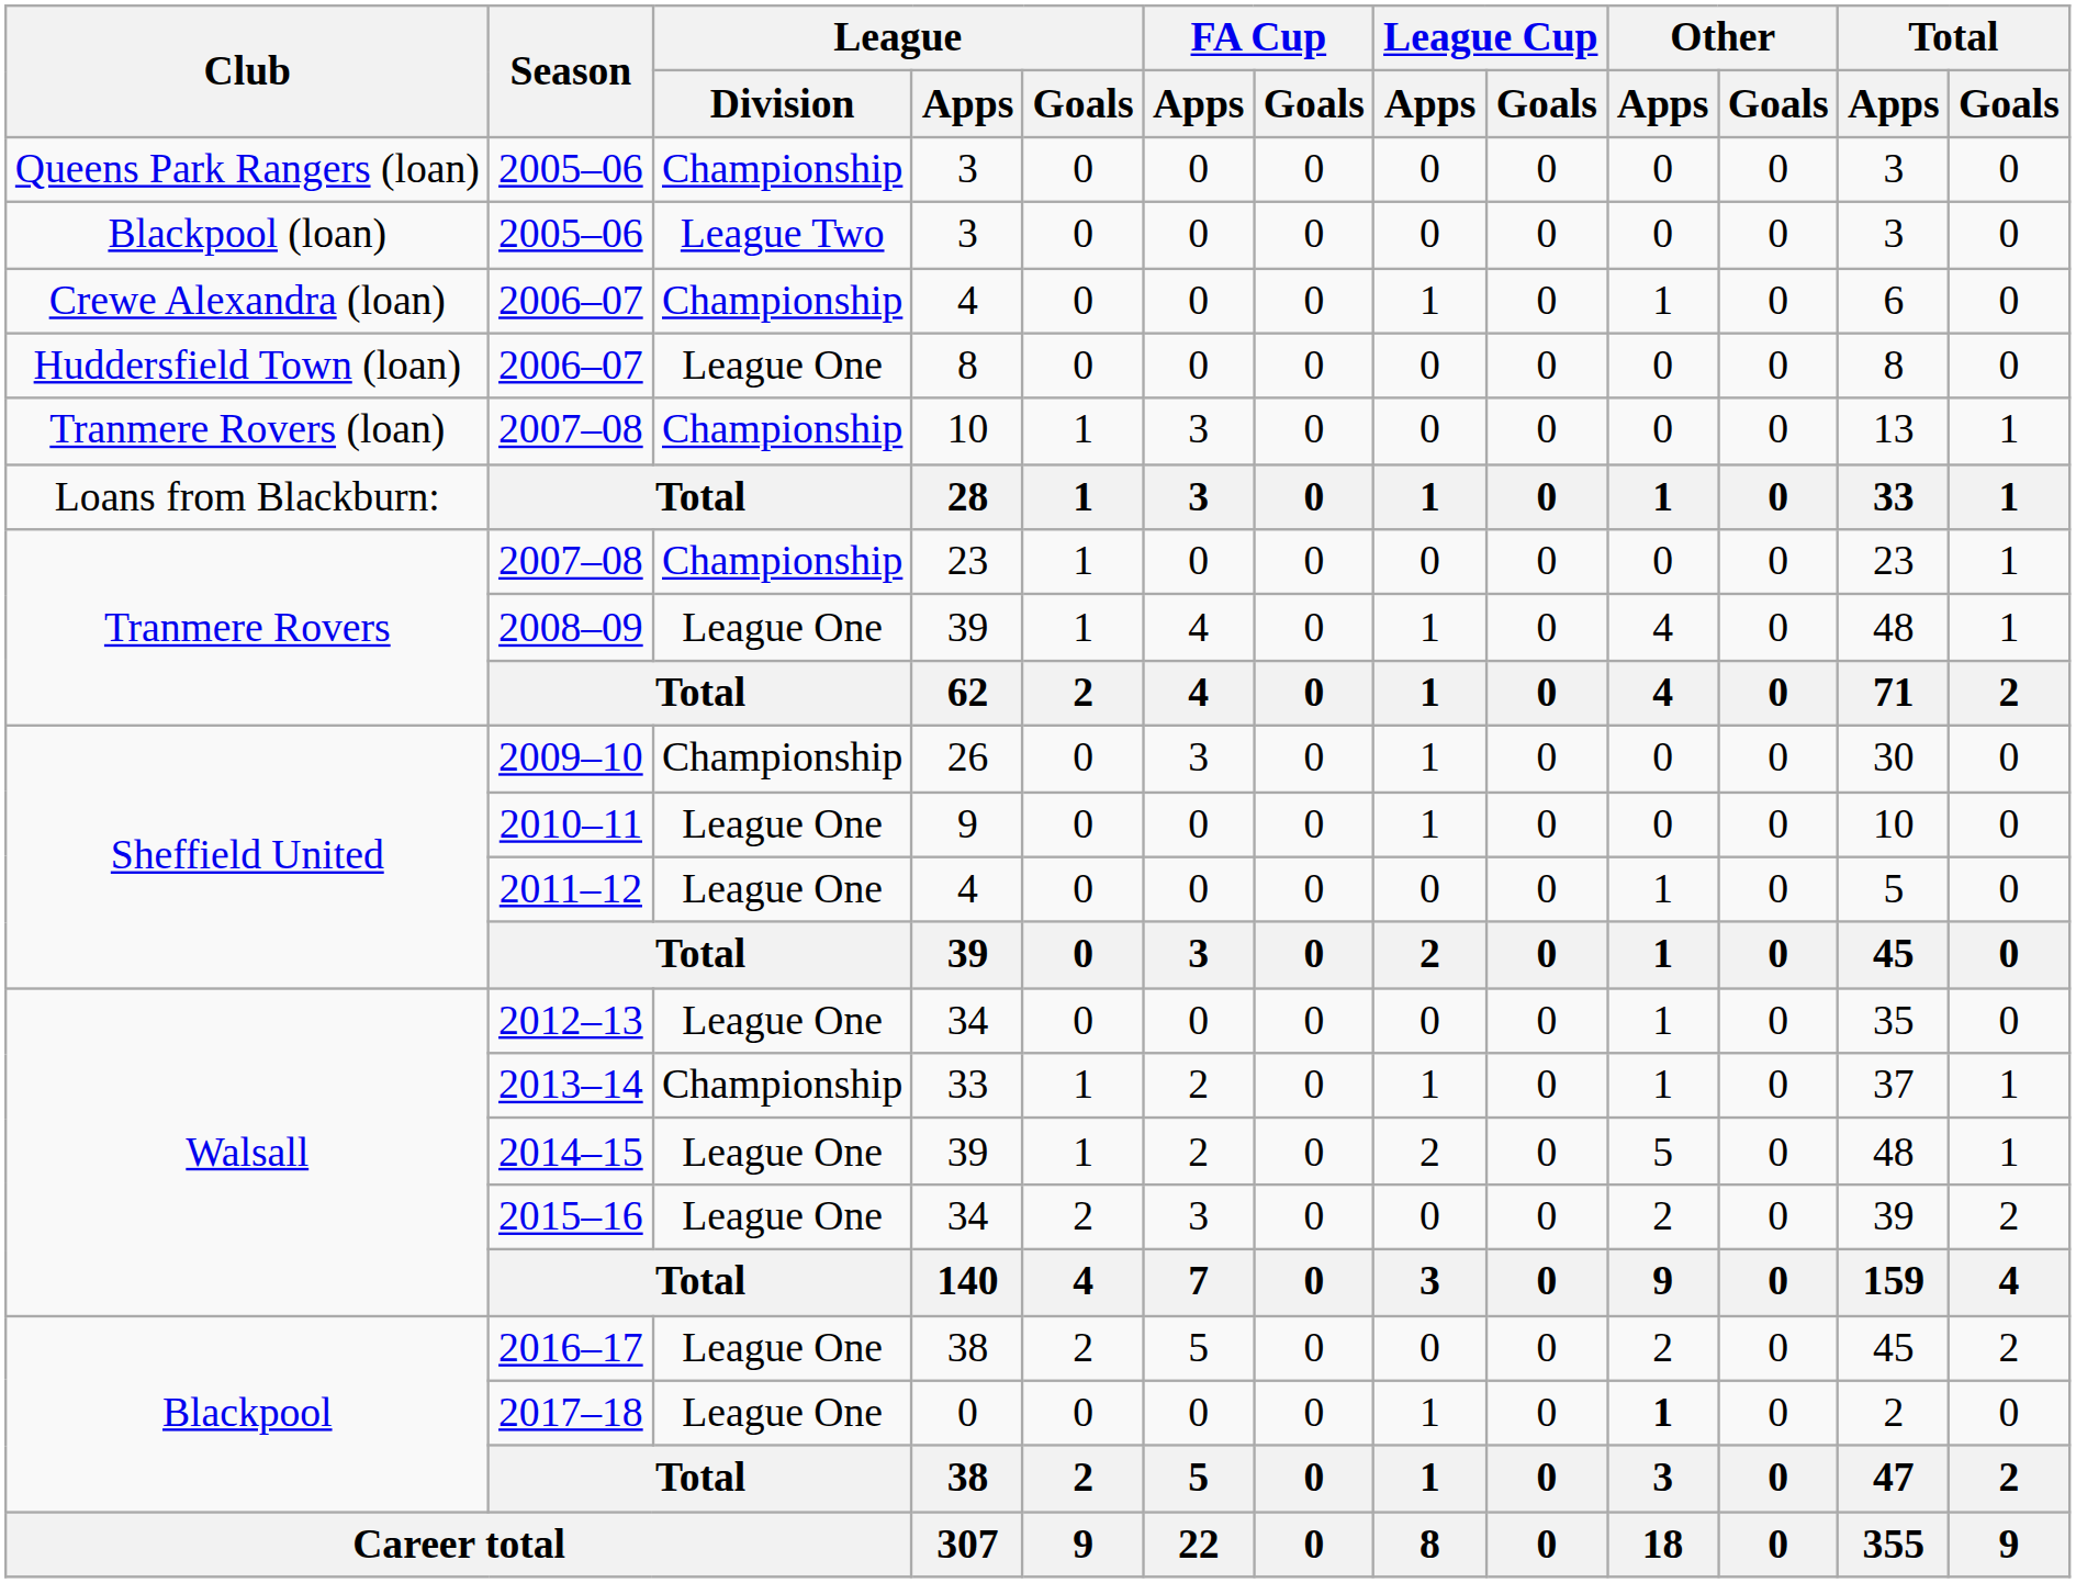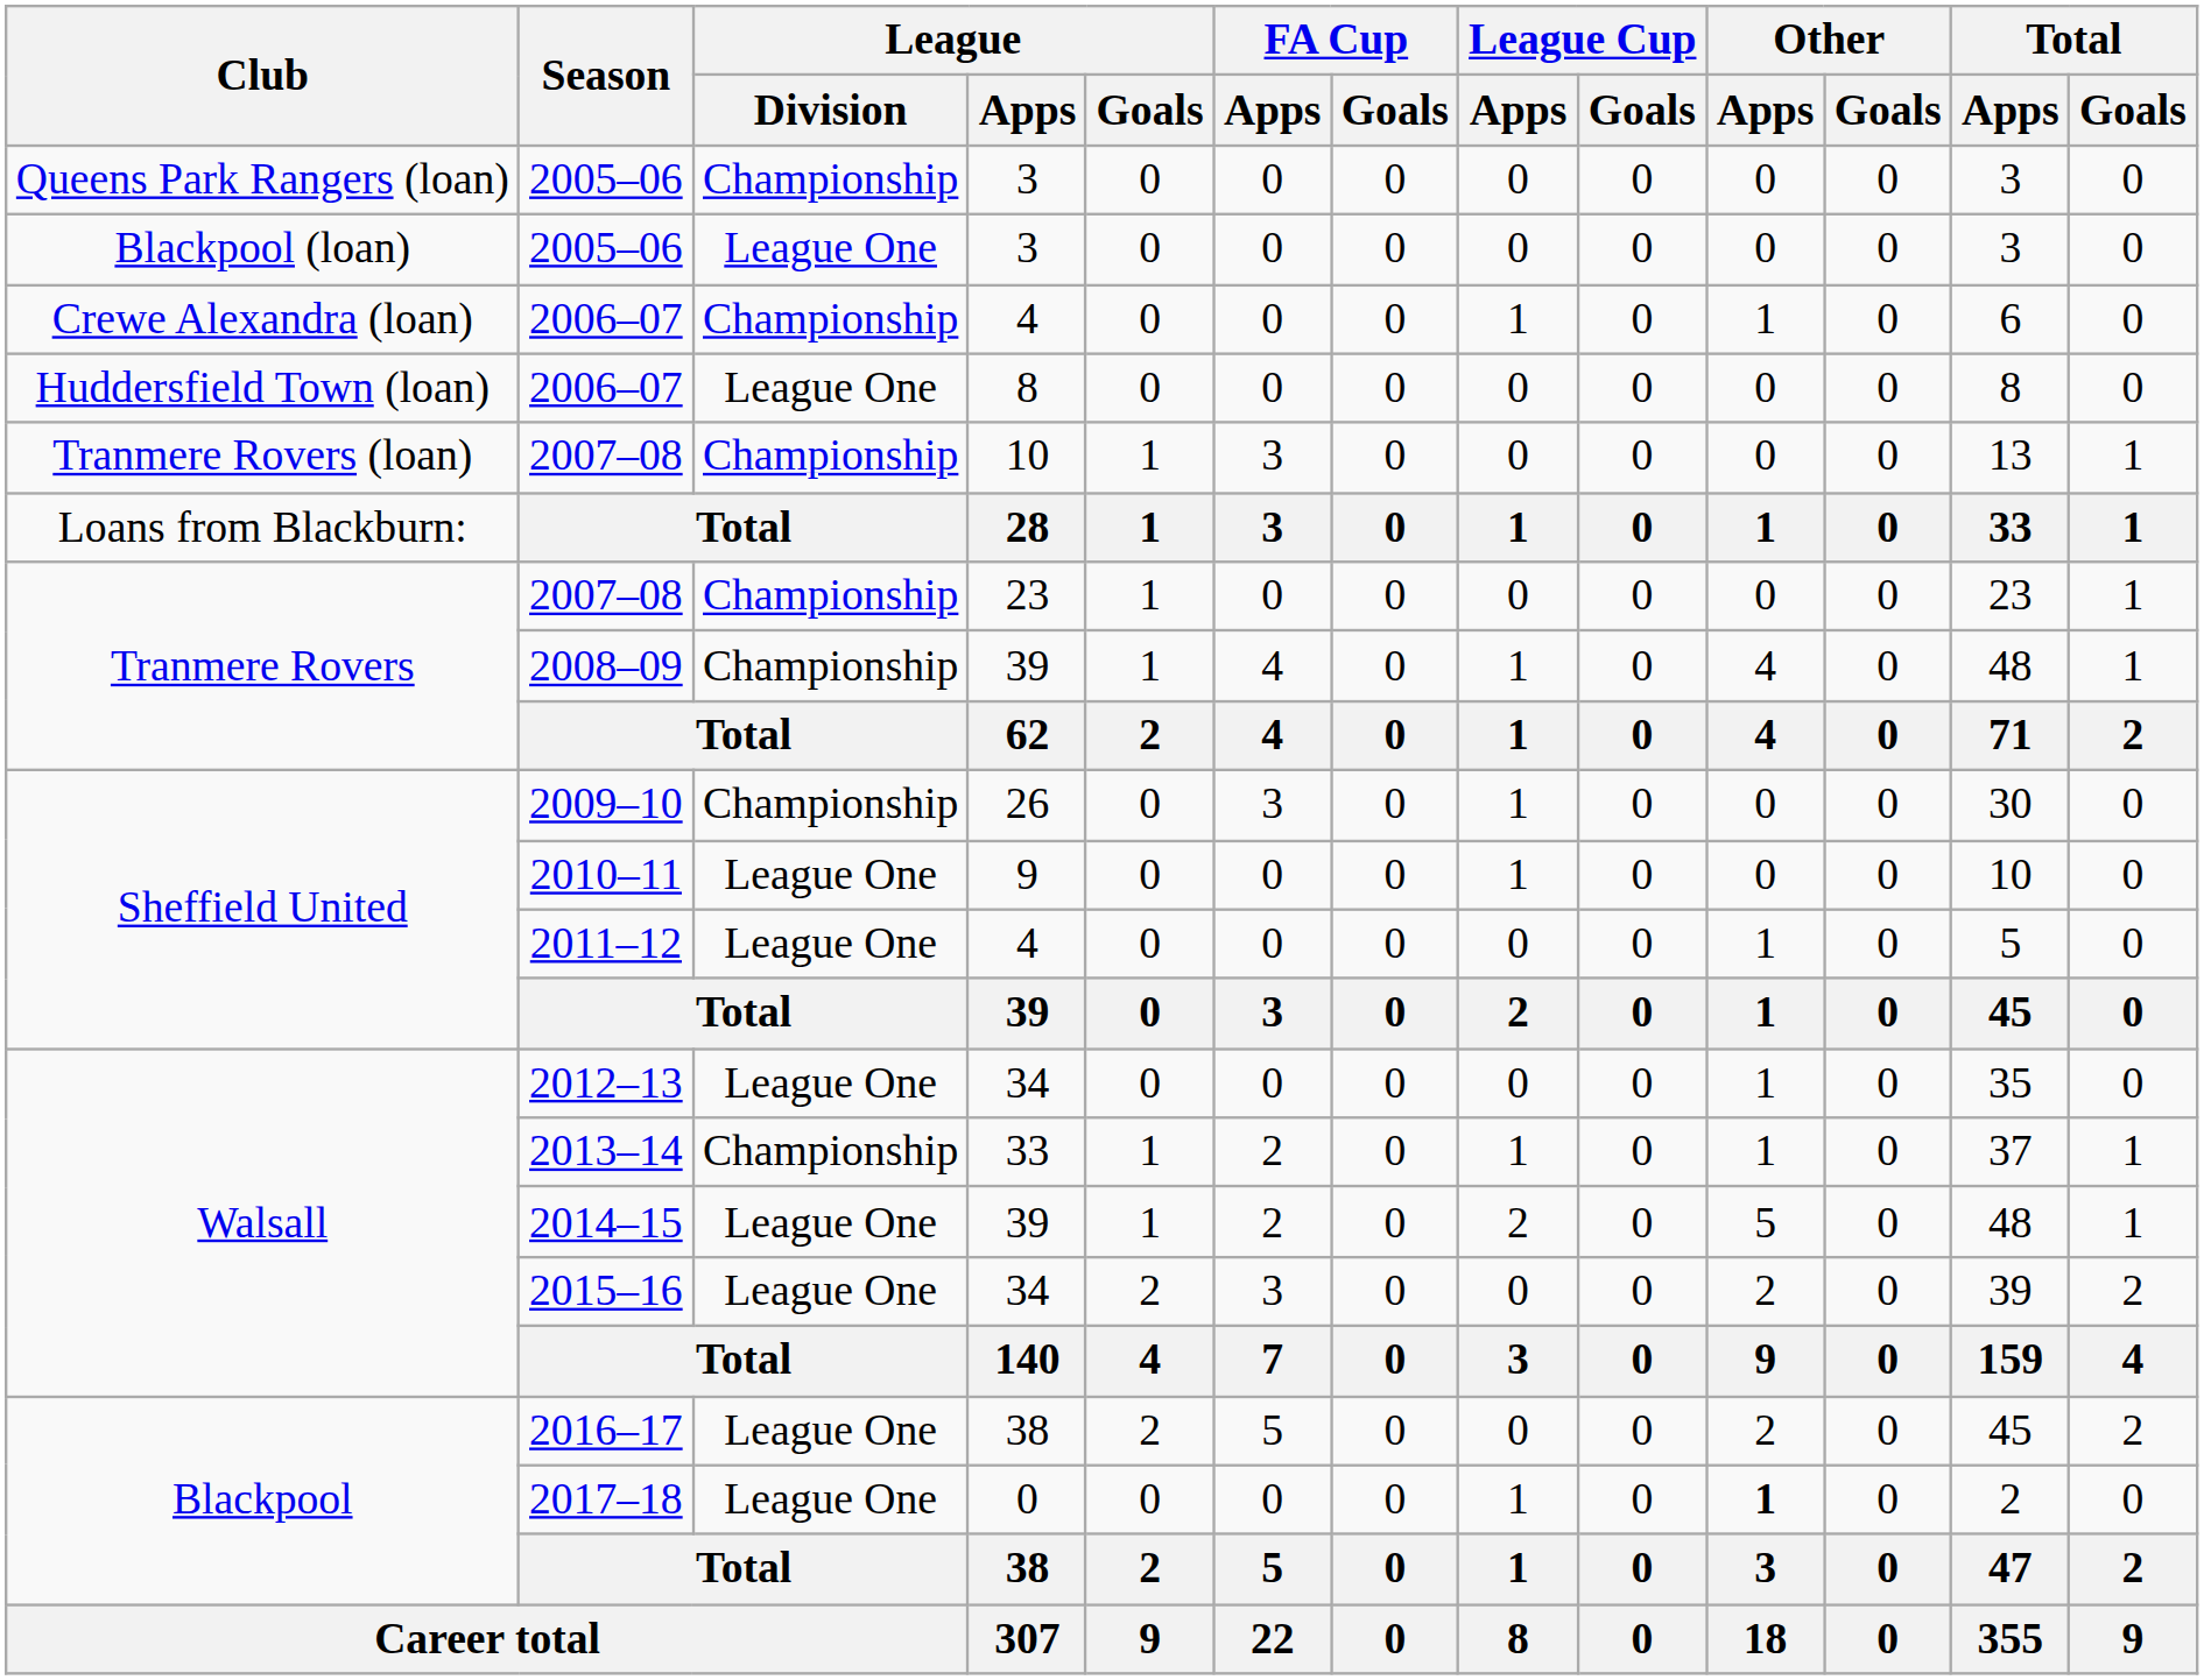 <table class="wikitable" style="text-align:center">
 <tr>
 <th rowspan="2">Club</th>
 <th rowspan="2">Season</th>
 <th colspan="3">League</th>
 <th colspan="2"><a href='#'>FA Cup</a></th>
 <th colspan="2"><a href='#'>League Cup</a></th>
 <th colspan="2">Other</th>
 <th colspan="2">Total</th>
 </tr>
 <tr>
 <th>Division</th>
 <th>Apps</th>
 <th>Goals</th>
 <th>Apps</th>
 <th>Goals</th>
 <th>Apps</th>
 <th>Goals</th>
 <th>Apps</th>
 <th>Goals</th>
 <th>Apps</th>
 <th>Goals</th>
 </tr>
 <tr>
 <td><a href='#'>Queens Park Rangers</a> (loan)</td>
 <td><a href='#'>2005–06</a></td>
 <td><a href='#'>Championship</a></td>
 <td>3</td>
 <td>0</td>
 <td>0</td>
 <td>0</td>
 <td>0</td>
 <td>0</td>
 <td>0</td>
 <td>0</td>
 <td>3</td>
 <td>0</td>
 </tr>
 <tr>
 <td><a href='#'>Blackpool</a> (loan)</td>
 <td><a href='#'>2005–06</a></td>
-<td><a href='#'>League Two</a></td>
+<td><a href='#'>League One</a></td>
 <td>3</td>
 <td>0</td>
 <td>0</td>
 <td>0</td>
 <td>0</td>
 <td>0</td>
 <td>0</td>
 <td>0</td>
 <td>3</td>
 <td>0</td>
 </tr>
 <tr>
 <td><a href='#'>Crewe Alexandra</a> (loan)</td>
 <td><a href='#'>2006–07</a></td>
 <td><a href='#'>Championship</a></td>
 <td>4</td>
 <td>0</td>
 <td>0</td>
 <td>0</td>
 <td>1</td>
 <td>0</td>
 <td>1</td>
 <td>0</td>
 <td>6</td>
 <td>0</td>
 </tr>
 <tr>
 <td><a href='#'>Huddersfield Town</a> (loan)</td>
 <td><a href='#'>2006–07</a></td>
 <td>League One</td>
 <td>8</td>
 <td>0</td>
 <td>0</td>
 <td>0</td>
 <td>0</td>
 <td>0</td>
 <td>0</td>
 <td>0</td>
 <td>8</td>
 <td>0</td>
 </tr>
 <tr>
 <td><a href='#'>Tranmere Rovers</a> (loan)</td>
 <td><a href='#'>2007–08</a></td>
 <td><a href='#'>Championship</a></td>
 <td>10</td>
 <td>1</td>
 <td>3</td>
 <td>0</td>
 <td>0</td>
 <td>0</td>
 <td>0</td>
 <td>0</td>
 <td>13</td>
 <td>1</td>
 </tr>
 <tr>
 <td>Loans from Blackburn:</td>
 <th colspan="2">Total</th>
 <th>28</th>
 <th>1</th>
 <th>3</th>
 <th>0</th>
 <th>1</th>
 <th>0</th>
 <th>1</th>
 <th>0</th>
 <th>33</th>
 <th>1</th>
 </tr>
 <tr>
 <td rowspan="3"><a href='#'>Tranmere Rovers</a></td>
 <td><a href='#'>2007–08</a></td>
 <td><a href='#'>Championship</a></td>
 <td>23</td>
 <td>1</td>
 <td>0</td>
 <td>0</td>
 <td>0</td>
 <td>0</td>
 <td>0</td>
 <td>0</td>
 <td>23</td>
 <td>1</td>
 </tr>
 <tr>
 <td><a href='#'>2008–09</a></td>
-<td>League One</td>
+<td>Championship</td>
 <td>39</td>
 <td>1</td>
 <td>4</td>
 <td>0</td>
 <td>1</td>
 <td>0</td>
 <td>4</td>
 <td>0</td>
 <td>48</td>
 <td>1</td>
 </tr>
 <tr>
 <th colspan="2">Total</th>
 <th>62</th>
 <th>2</th>
 <th>4</th>
 <th>0</th>
 <th>1</th>
 <th>0</th>
 <th>4</th>
 <th>0</th>
 <th>71</th>
 <th>2</th>
 </tr>
 <tr>
 <td rowspan="4"><a href='#'>Sheffield United</a></td>
 <td><a href='#'>2009–10</a></td>
 <td>Championship</td>
 <td>26</td>
 <td>0</td>
 <td>3</td>
 <td>0</td>
 <td>1</td>
 <td>0</td>
 <td>0</td>
 <td>0</td>
 <td>30</td>
 <td>0</td>
 </tr>
 <tr>
 <td><a href='#'>2010–11</a></td>
 <td>League One</td>
 <td>9</td>
 <td>0</td>
 <td>0</td>
 <td>0</td>
 <td>1</td>
 <td>0</td>
 <td>0</td>
 <td>0</td>
 <td>10</td>
 <td>0</td>
 </tr>
 <tr>
 <td><a href='#'>2011–12</a></td>
 <td>League One</td>
 <td>4</td>
 <td>0</td>
 <td>0</td>
 <td>0</td>
 <td>0</td>
 <td>0</td>
 <td>1</td>
 <td>0</td>
 <td>5</td>
 <td>0</td>
 </tr>
 <tr>
 <th colspan="2">Total</th>
 <th>39</th>
 <th>0</th>
 <th>3</th>
 <th>0</th>
 <th>2</th>
 <th>0</th>
 <th>1</th>
 <th>0</th>
 <th>45</th>
 <th>0</th>
 </tr>
 <tr>
 <td rowspan="5"><a href='#'>Walsall</a></td>
 <td><a href='#'>2012–13</a></td>
 <td>League One</td>
 <td>34</td>
 <td>0</td>
 <td>0</td>
 <td>0</td>
 <td>0</td>
 <td>0</td>
 <td>1</td>
 <td>0</td>
 <td>35</td>
 <td>0</td>
 </tr>
 <tr>
 <td><a href='#'>2013–14</a></td>
 <td>Championship</td>
 <td>33</td>
 <td>1</td>
 <td>2</td>
 <td>0</td>
 <td>1</td>
 <td>0</td>
 <td>1</td>
 <td>0</td>
 <td>37</td>
 <td>1</td>
 </tr>
 <tr>
 <td><a href='#'>2014–15</a></td>
 <td>League One</td>
 <td>39</td>
 <td>1</td>
 <td>2</td>
 <td>0</td>
 <td>2</td>
 <td>0</td>
 <td>5</td>
 <td>0</td>
 <td>48</td>
 <td>1</td>
 </tr>
 <tr>
 <td><a href='#'>2015–16</a></td>
 <td>League One</td>
 <td>34</td>
 <td>2</td>
 <td>3</td>
 <td>0</td>
 <td>0</td>
 <td>0</td>
 <td>2</td>
 <td>0</td>
 <td>39</td>
 <td>2</td>
 </tr>
 <tr>
 <th colspan="2">Total</th>
 <th>140</th>
 <th>4</th>
 <th>7</th>
 <th>0</th>
 <th>3</th>
 <th>0</th>
 <th>9</th>
 <th>0</th>
 <th>159</th>
 <th>4</th>
 </tr>
 <tr>
 <td rowspan="3"><a href='#'>Blackpool</a></td>
 <td><a href='#'>2016–17</a></td>
 <td>League One</td>
 <td>38</td>
 <td>2</td>
 <td>5</td>
 <td>0</td>
 <td>0</td>
 <td>0</td>
 <td>2</td>
 <td>0</td>
 <td>45</td>
 <td>2</td>
 </tr>
 <tr>
 <td><a href='#'>2017–18</a></td>
 <td>League One</td>
 <td>0</td>
 <td>0</td>
 <td>0</td>
 <td>0</td>
 <td>1</td>
 <td>0</td>
 <td><strong>1</strong></td>
 <td>0</td>
 <td>2</td>
 <td>0</td>
 </tr>
 <tr>
 <th colspan="2">Total</th>
 <th>38</th>
 <th>2</th>
 <th>5</th>
 <th>0</th>
 <th>1</th>
 <th>0</th>
 <th>3</th>
 <th>0</th>
 <th>47</th>
 <th>2</th>
 </tr>
 <tr>
 <th colspan="3">Career total</th>
 <th>307</th>
 <th>9</th>
 <th>22</th>
 <th>0</th>
 <th>8</th>
 <th>0</th>
 <th>18</th>
 <th>0</th>
 <th>355</th>
 <th>9</th>
 </tr>
 </table>
